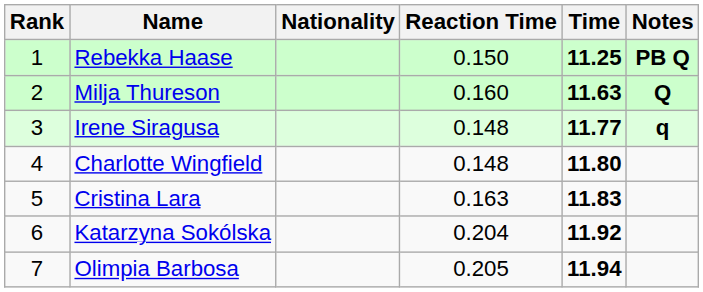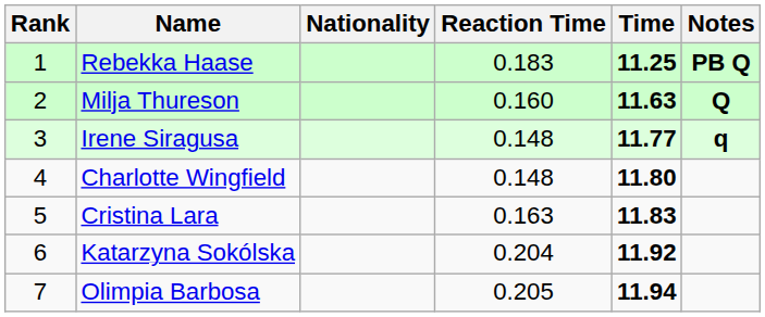 <table class="wikitable sortable" style="text-align:center">
 <tr>
 <th>Rank</th>
 <th>Name</th>
 <th>Nationality</th>
 <th>Reaction Time</th>
 <th>Time</th>
 <th>Notes</th>
 </tr>
 <tr bgcolor=ccffcc>
 <td>1</td>
 <td align=left><a href='#'>Rebekka Haase</a></td>
 <td align=left></td>
-<td>0.150</td>
+<td>0.183</td>
 <td><strong>11.25</strong></td>
 <td><strong>PB Q</strong></td>
 </tr>
 <tr bgcolor=ccffcc>
 <td>2</td>
 <td align=left><a href='#'>Milja Thureson</a></td>
 <td align=left></td>
 <td>0.160</td>
 <td><strong>11.63</strong></td>
 <td><strong>Q</strong></td>
 </tr>
 <tr bgcolor=ddffdd>
 <td>3</td>
 <td align=left><a href='#'>Irene Siragusa</a></td>
 <td align=left></td>
 <td>0.148</td>
 <td><strong>11.77</strong></td>
 <td><strong>q</strong></td>
 </tr>
 <tr>
 <td>4</td>
 <td align=left><a href='#'>Charlotte Wingfield</a></td>
 <td align=left></td>
 <td>0.148</td>
 <td><strong>11.80</strong></td>
 <td></td>
 </tr>
 <tr>
 <td>5</td>
 <td align=left><a href='#'>Cristina Lara</a></td>
 <td align=left></td>
 <td>0.163</td>
 <td><strong>11.83</strong></td>
 <td></td>
 </tr>
 <tr>
 <td>6</td>
 <td align=left><a href='#'>Katarzyna Sokólska</a></td>
 <td align=left></td>
 <td>0.204</td>
 <td><strong>11.92</strong></td>
 <td></td>
 </tr>
 <tr>
 <td>7</td>
 <td align=left><a href='#'>Olimpia Barbosa</a></td>
 <td align=left></td>
 <td>0.205</td>
 <td><strong>11.94</strong></td>
 <td></td>
 </tr>
 </table>
